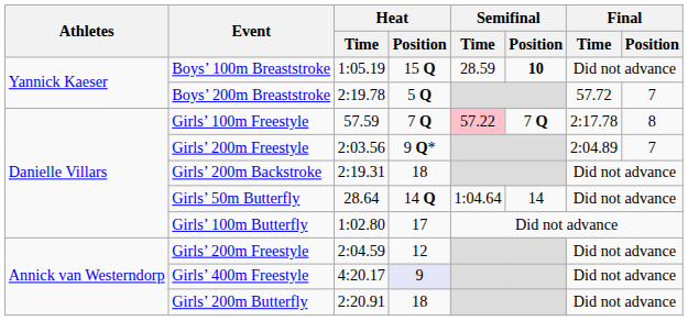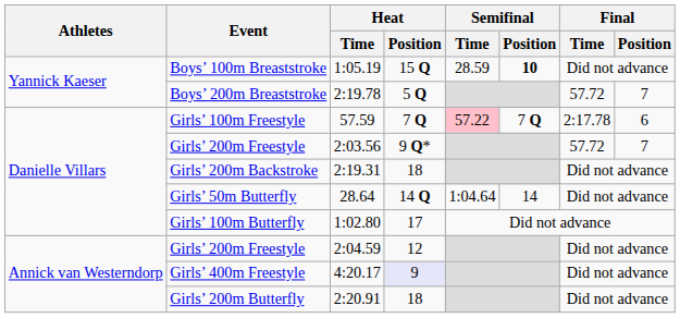 <table class="wikitable" border="1" style="font-size:90%">
 <tr>
 <th rowspan=2>Athletes</th>
 <th rowspan=2>Event</th>
 <th colspan=2>Heat</th>
 <th colspan=2>Semifinal</th>
 <th colspan=2>Final</th>
 </tr>
 <tr>
 <th>Time</th>
 <th>Position</th>
 <th>Time</th>
 <th>Position</th>
 <th>Time</th>
 <th>Position</th>
 </tr>
 <tr>
 <td rowspan=2><a href='#'>Yannick Kaeser</a></td>
 <td><a href='#'>Boys’ 100m Breaststroke</a></td>
 <td align=center>1:05.19</td>
 <td align=center>15 <strong>Q</strong></td>
 <td align=center>28.59</td>
 <td align=center><strong>10</strong></td>
 <td colspan="2" align=center>Did not advance</td>
 </tr>
 <tr>
 <td><a href='#'>Boys’ 200m Breaststroke</a></td>
 <td align=center>2:19.78</td>
 <td align=center>5 <strong>Q</strong></td>
 <td colspan=2 bgcolor=#DCDCDC></td>
 <td align=center>57.72</td>
 <td align=center>7</td>
 </tr>
 <tr>
 <td rowspan=5><a href='#'>Danielle Villars</a></td>
 <td><a href='#'>Girls’ 100m Freestyle</a></td>
 <td align=center>57.59</td>
 <td align=center>7 <strong>Q</strong></td>
 <td align=center style="background: pink;">57.22</td>
 <td align=center>7 <strong>Q</strong></td>
 <td align=center>2:17.78</td>
-<td align=center>8</td>
+<td align=center>6</td>
 </tr>
 <tr>
 <td><a href='#'>Girls’ 200m Freestyle</a></td>
 <td align=center>2:03.56</td>
 <td align=center>9 <strong>Q</strong>*</td>
 <td colspan=2 bgcolor=#DCDCDC></td>
-<td align=center>2:04.89</td>
+<td align=center>57.72</td>
 <td align=center>7</td>
 </tr>
 <tr>
 <td><a href='#'>Girls’ 200m Backstroke</a></td>
 <td align=center>2:19.31</td>
 <td align=center>18</td>
 <td colspan=2 bgcolor=#DCDCDC></td>
 <td colspan="2" align=center>Did not advance</td>
 </tr>
 <tr>
 <td><a href='#'>Girls’ 50m Butterfly</a></td>
 <td align=center>28.64</td>
 <td align=center>14 <strong>Q</strong></td>
 <td align=center>1:04.64</td>
 <td align=center>14</td>
 <td colspan="2" align=center>Did not advance</td>
 </tr>
 <tr>
 <td><a href='#'>Girls’ 100m Butterfly</a></td>
 <td align=center>1:02.80</td>
 <td align=center>17</td>
 <td colspan="4" align=center>Did not advance</td>
 </tr>
 <tr>
 <td rowspan=3><a href='#'>Annick van Westerndorp</a></td>
 <td><a href='#'>Girls’ 200m Freestyle</a></td>
 <td align=center>2:04.59</td>
 <td align=center>12</td>
 <td colspan=2 bgcolor=#DCDCDC></td>
 <td colspan="2" align=center>Did not advance</td>
 </tr>
 <tr>
 <td><a href='#'>Girls’ 400m Freestyle</a></td>
 <td align=center>4:20.17</td>
 <td align=center style="background: lavender;">9</td>
 <td colspan=2 bgcolor=#DCDCDC></td>
 <td colspan="2" align=center>Did not advance</td>
 </tr>
 <tr>
 <td><a href='#'>Girls’ 200m Butterfly</a></td>
 <td align=center>2:20.91</td>
 <td align=center>18</td>
 <td colspan=2 bgcolor=#DCDCDC></td>
 <td colspan="2" align=center>Did not advance</td>
 </tr>
 </table>
